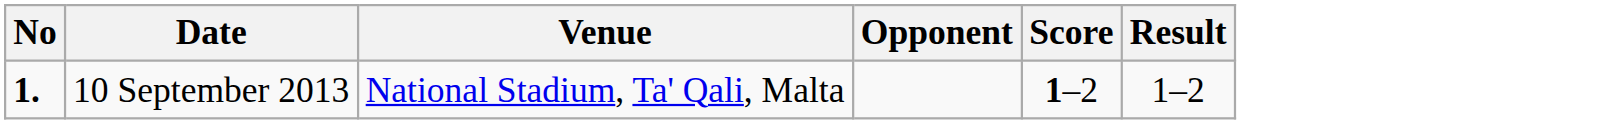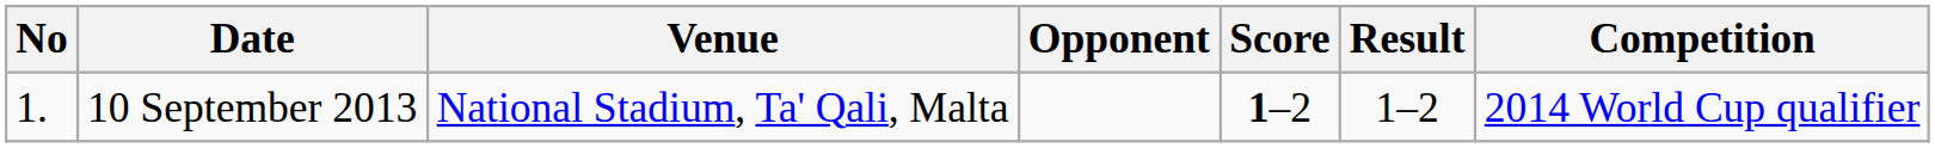 <table class="wikitable" style="font-size:100%;">
 <tr>
 <th>No</th>
 <th>Date</th>
 <th>Venue</th>
 <th>Opponent</th>
 <th>Score</th>
 <th>Result</th>
+<th>Competition</th>
 </tr>
 <tr>
-<td><strong>1.</strong></td>
+<td>1.</td>
 <td>10 September 2013</td>
 <td><a href='#'>National Stadium</a>, <a href='#'>Ta' Qali</a>, Malta</td>
 <td></td>
 <td align=center><strong>1</strong>–2</td>
 <td align=center>1–2</td>
+<td><a href='#'> 2014 World Cup qualifier</a></td>
 </tr>
 </table>
